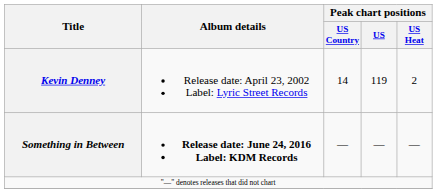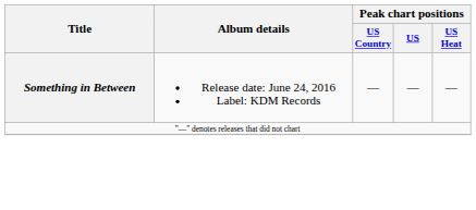 <table class="wikitable plainrowheaders" style="text-align:center;">
 <tr>
 <th rowspan="2" style="width:12em;">Title</th>
 <th rowspan="2" style="width:16em;">Album details</th>
 <th colspan="3">Peak chart positions</th>
 </tr>
 <tr style="font-size:smaller;">
 <th width="45"><a href='#'>US Country</a></th>
 <th width="45"><a href='#'>US</a></th>
 <th width="45"><a href='#'>US Heat</a></th>
 </tr>
 <tr>
-<th scope="row"><em><a href='#'>Kevin Denney</a></em></th>
-<td><br><ul><li>Release date: April 23, 2002</li><li>Label: <a href='#'>Lyric Street Records</a></li></ul></td>
-<td>14</td>
-<td>119</td>
-<td>2</td>
-</tr>
-<tr>
 <th scope="row"><em>Something in Between</em></th>
-<td><strong><br><ul><li>Release date: June 24, 2016</li><li>Label: KDM Records</li></ul></strong></td>
+<td><br><ul><li>Release date: June 24, 2016</li><li>Label: KDM Records</li></ul></td>
 <td>—</td>
 <td>—</td>
 <td>—</td>
 </tr>
 <tr>
 <td colspan="5" style="font-size:8pt">"—" denotes releases that did not chart</td>
 </tr>
 <tr>
 </tr>
 </table>
